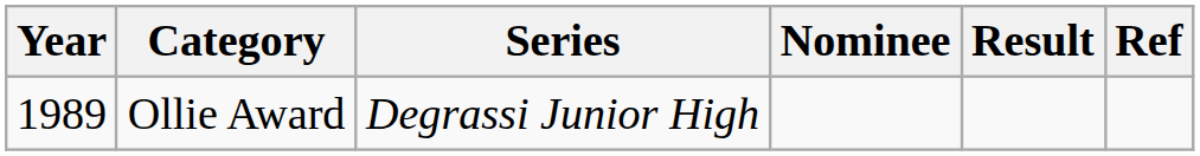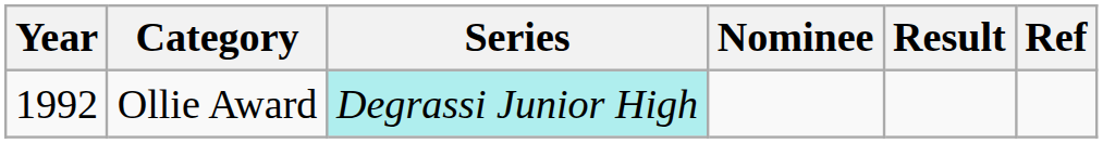 <table class="wikitable">
 <tr>
 <th>Year</th>
 <th>Category</th>
 <th>Series</th>
 <th>Nominee</th>
 <th>Result</th>
 <th>Ref</th>
 </tr>
 <tr>
-<td>1989</td>
+<td>1992</td>
 <td>Ollie Award</td>
-<td><em>Degrassi Junior High</em></td>
+<td style="background: paleturquoise;"><em>Degrassi Junior High</em></td>
 <td></td>
 <td></td>
 <td></td>
 </tr>
 </table>
